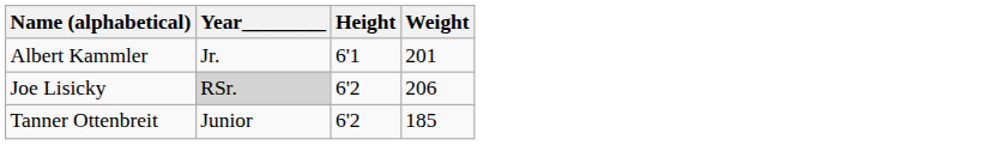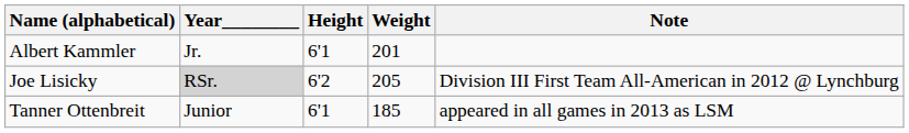 <table class="wikitable">
 <tr>
 <th>Name (alphabetical)</th>
 <th>Year________</th>
 <th>Height</th>
 <th>Weight</th>
+<th>Note</th>
 </tr>
 <tr>
 <td>Albert Kammler</td>
 <td>Jr.</td>
 <td>6'1</td>
 <td>201</td>
+<td></td>
 </tr>
 <tr>
 <td>Joe Lisicky</td>
 <td style="background: lightgrey;">RSr.</td>
 <td>6'2</td>
-<td>206</td>
+<td>205</td>
+<td>Division III First Team All-American in 2012 @ Lynchburg</td>
 </tr>
 <tr>
 <td>Tanner Ottenbreit</td>
 <td>Junior</td>
-<td>6'2</td>
+<td>6'1</td>
 <td>185</td>
+<td>appeared in all games in 2013 as LSM</td>
 </tr>
 </table>
